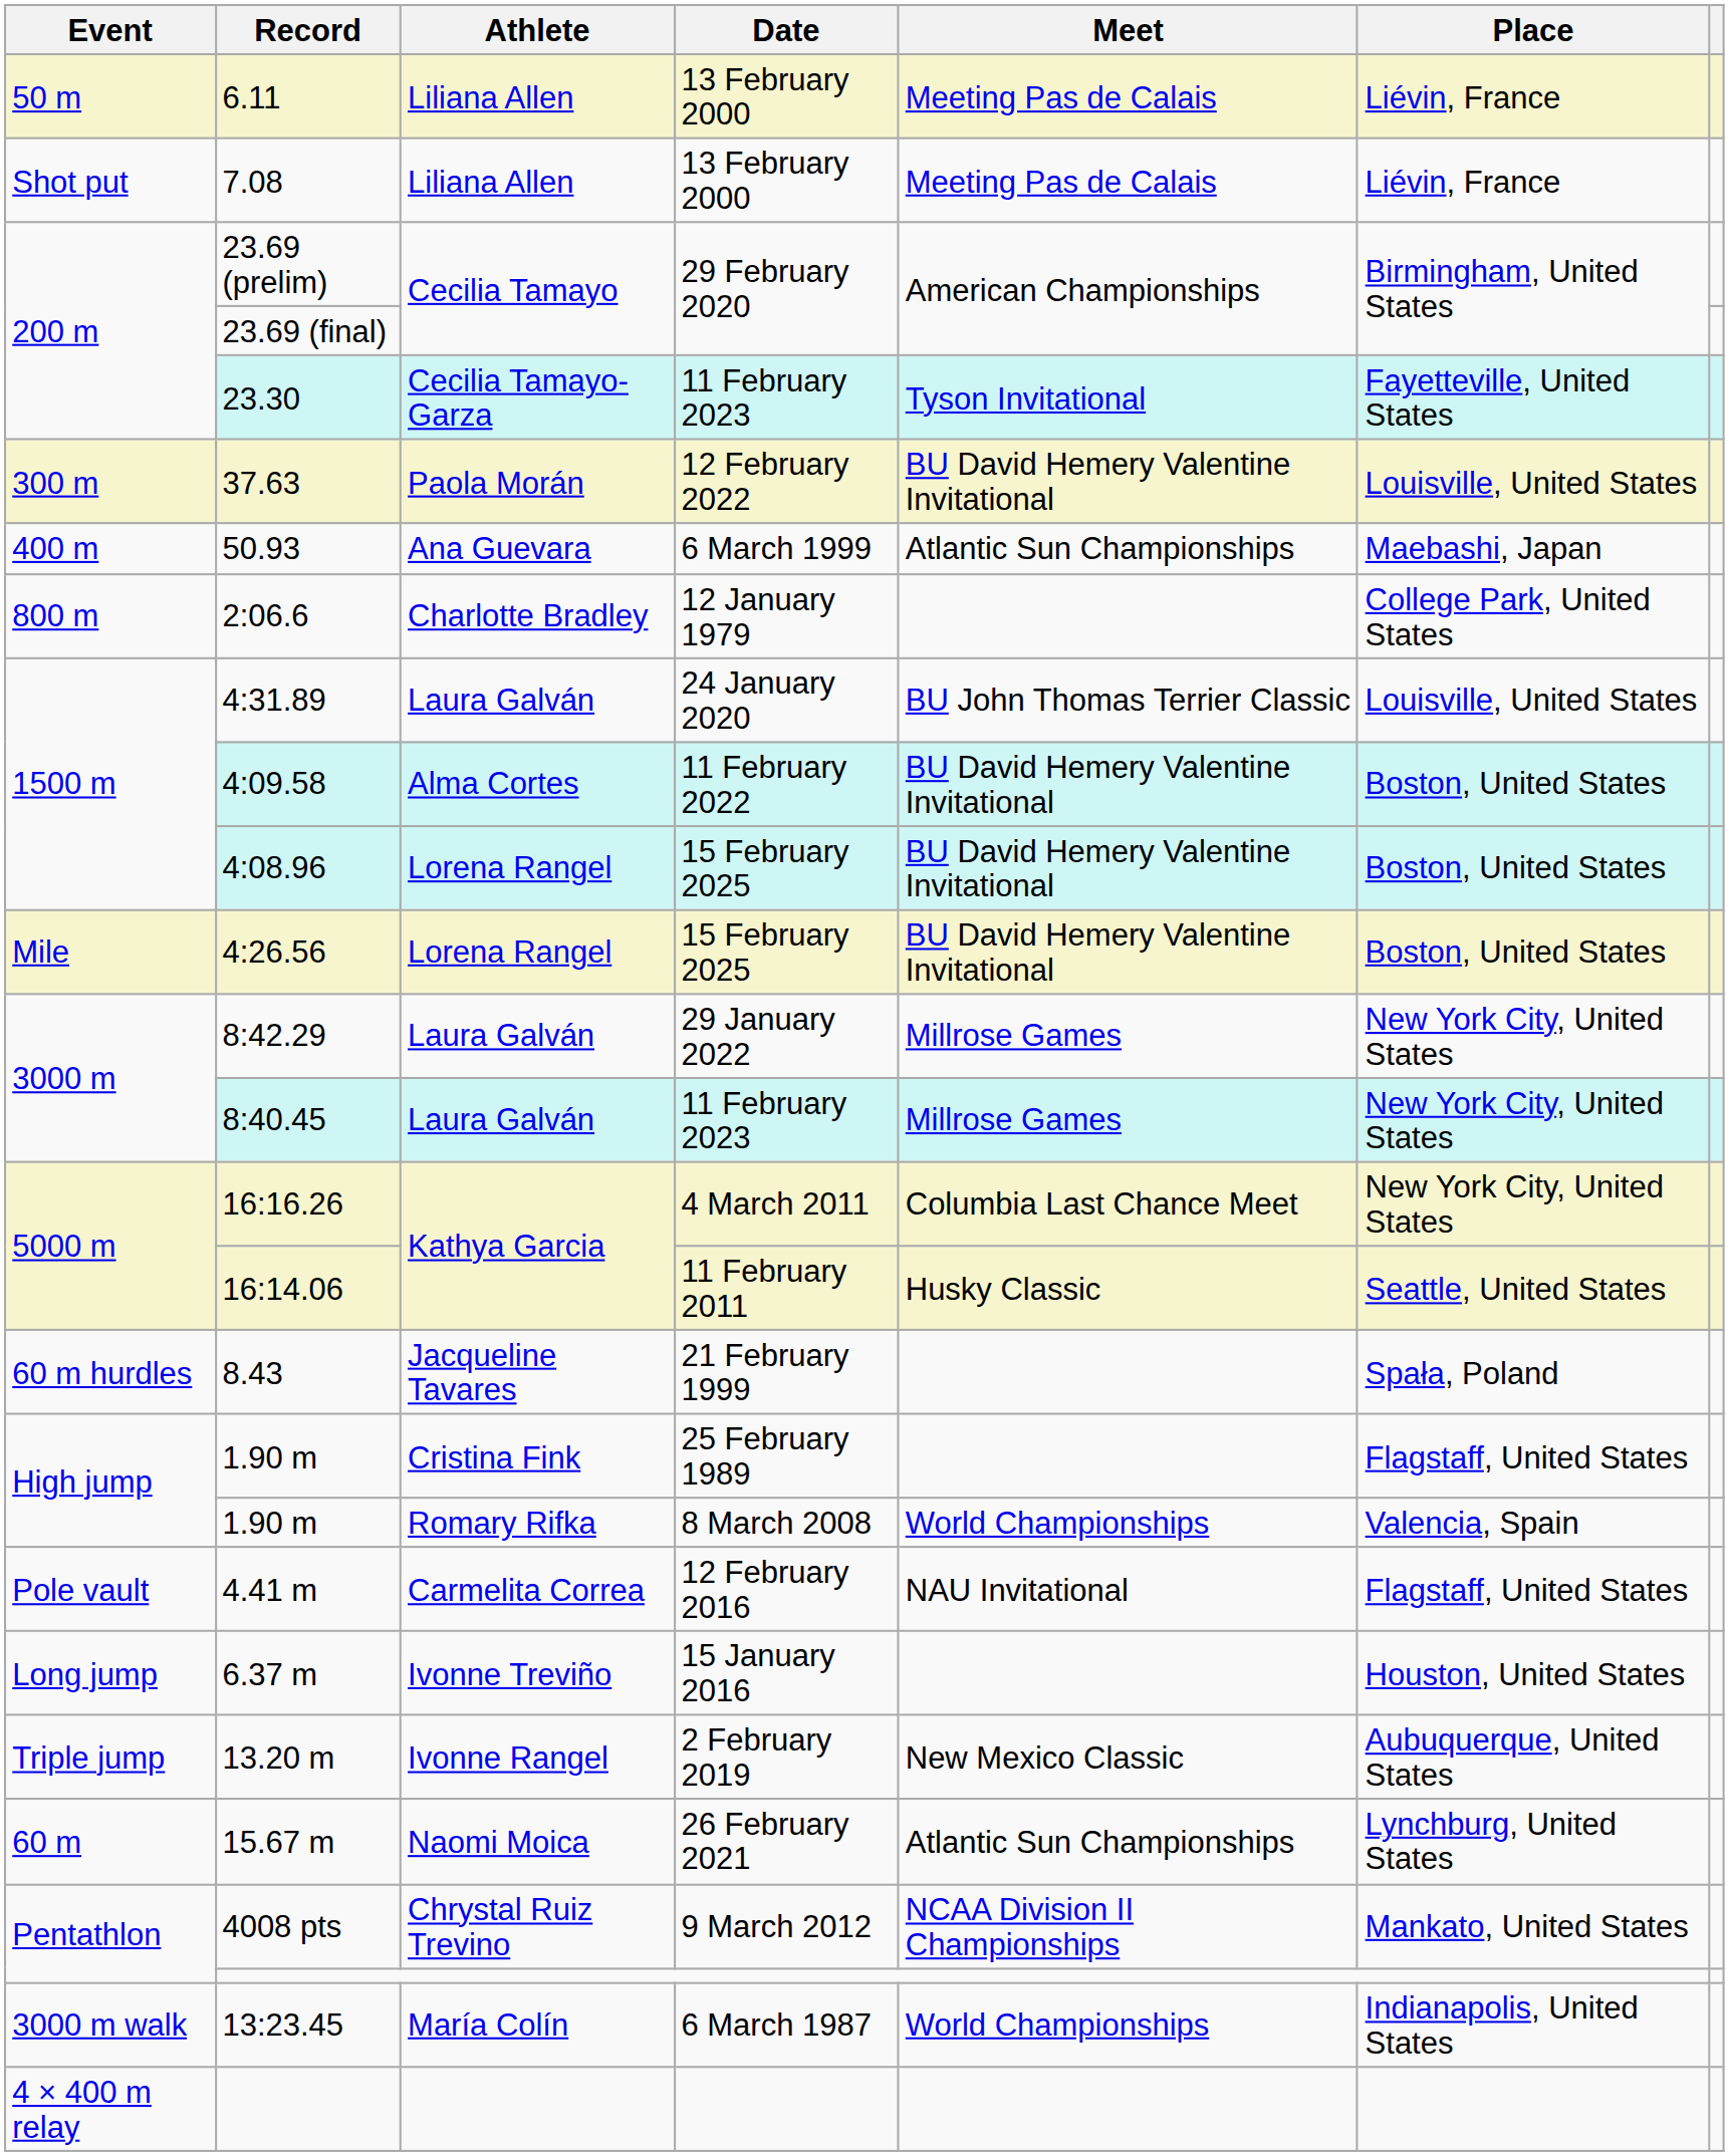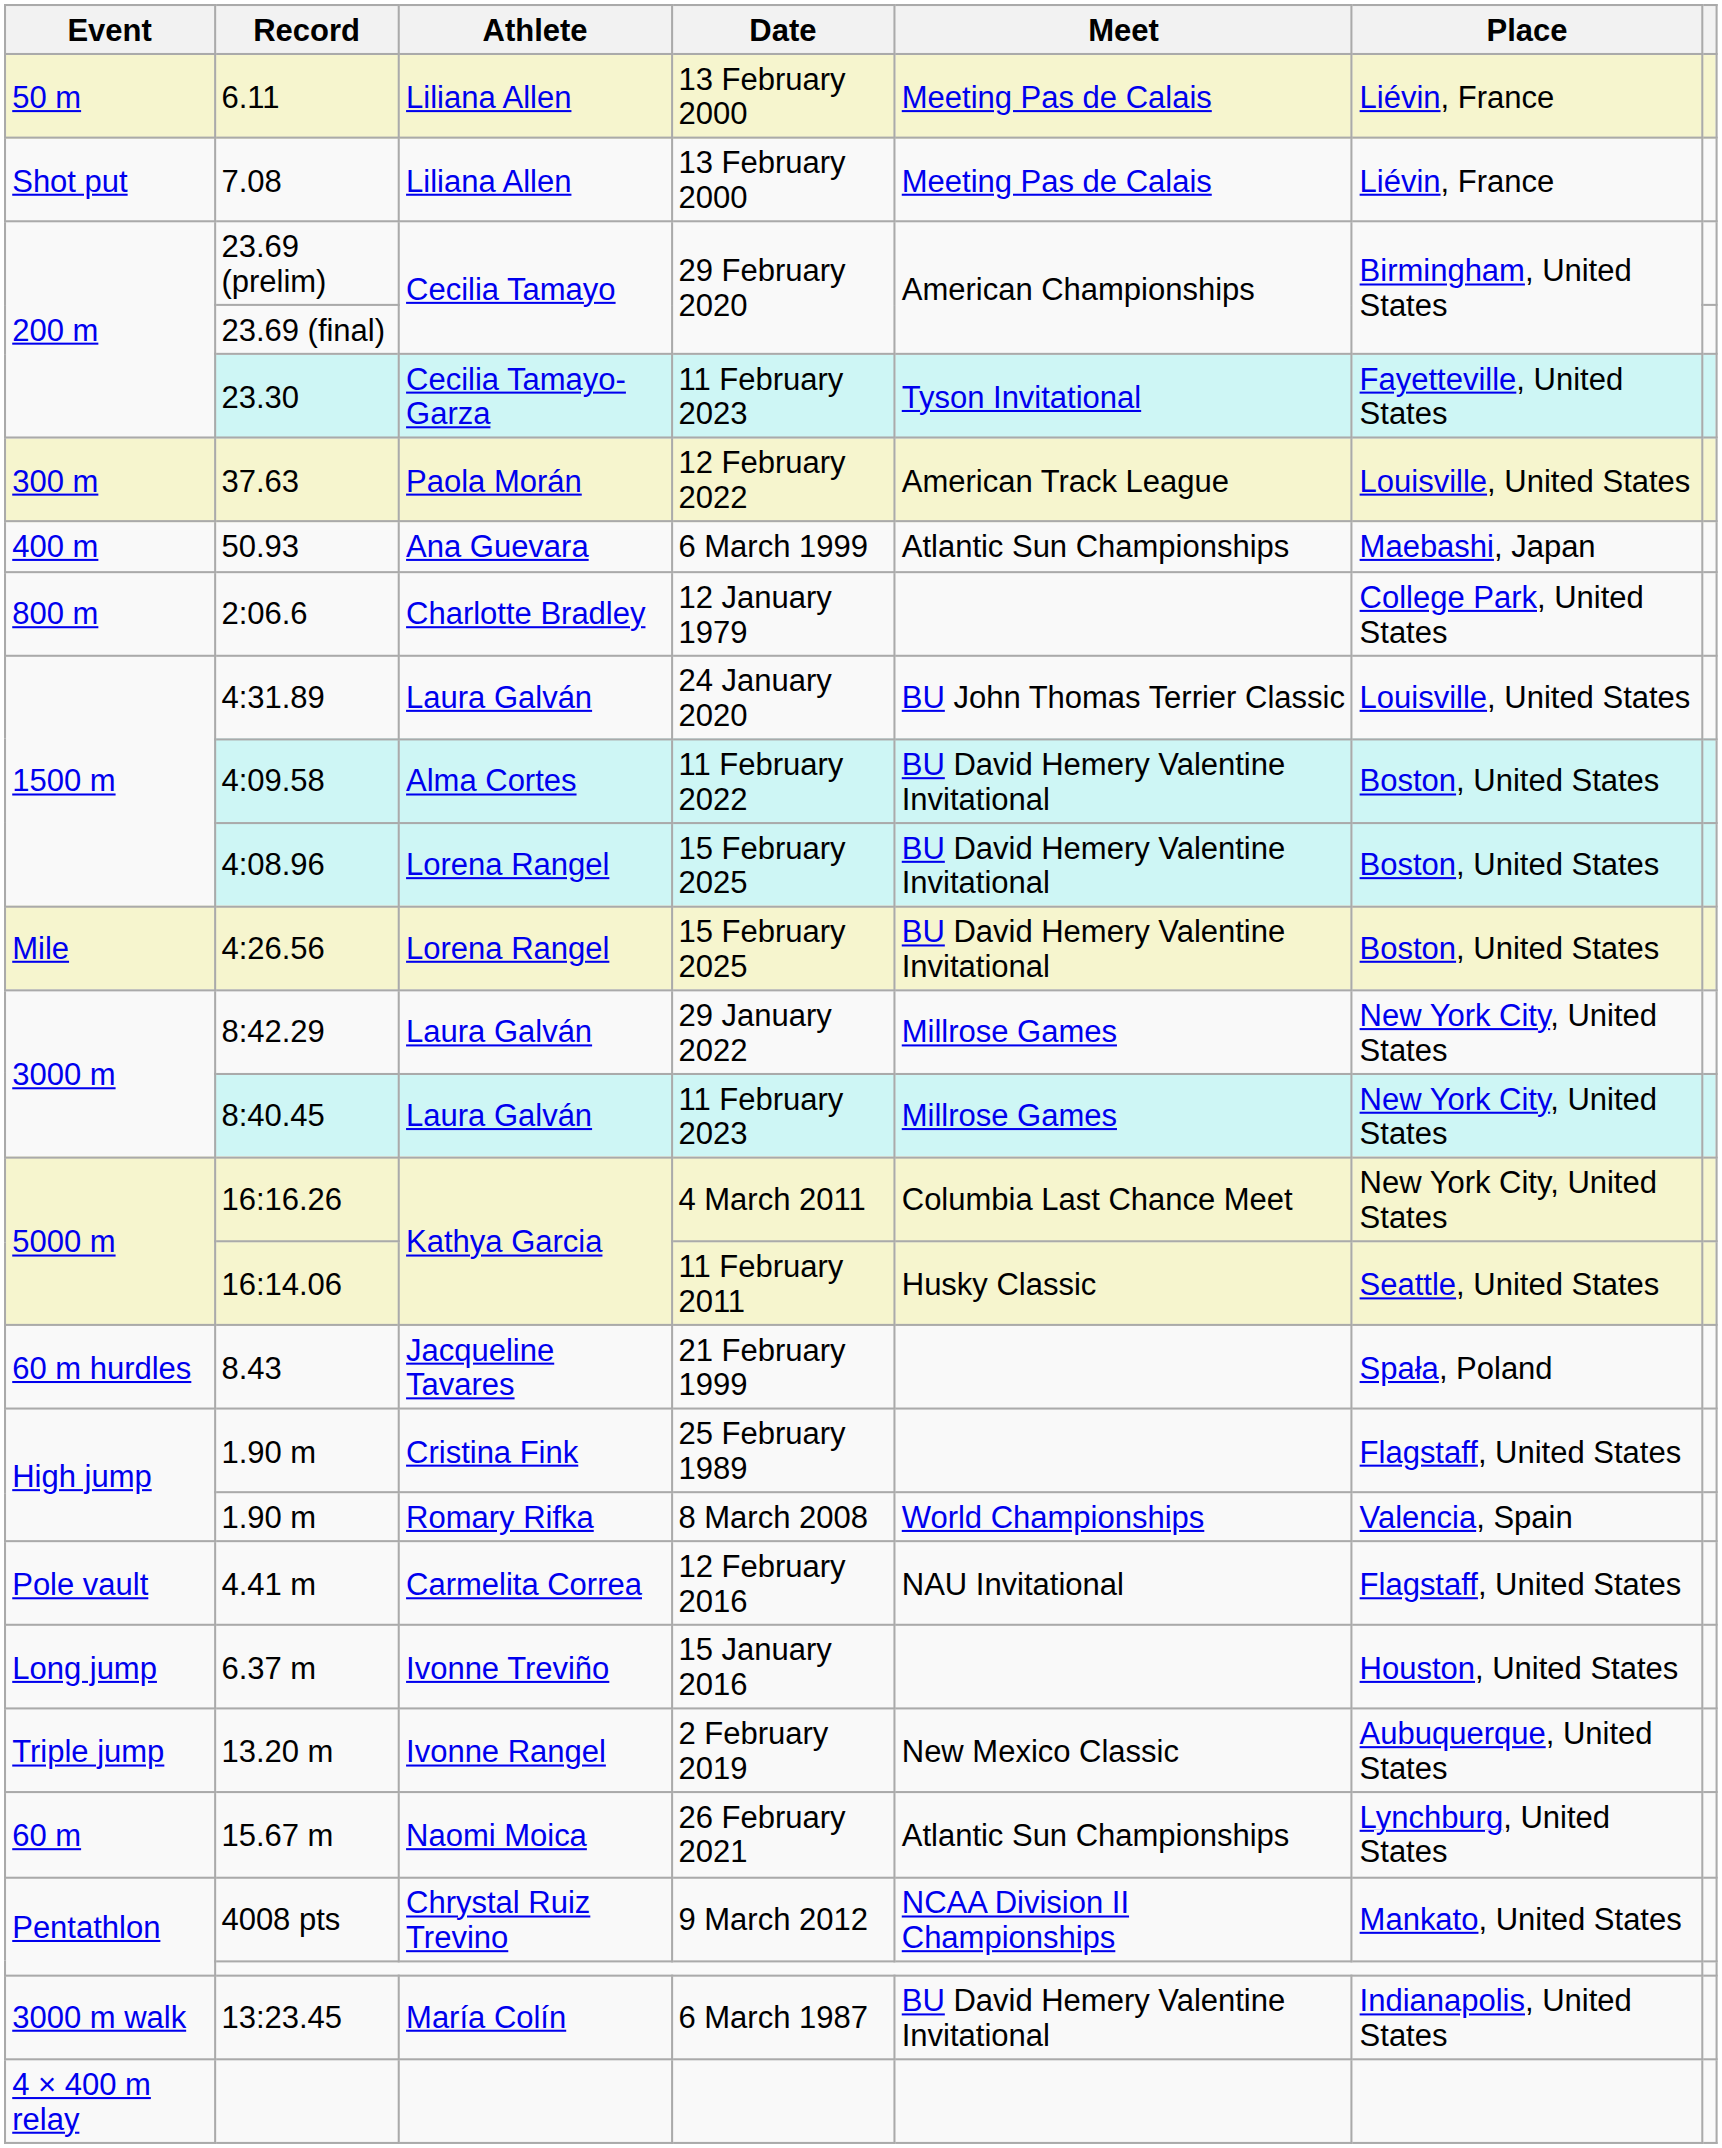 <table class="wikitable" style="font-size:95%; width: 95%;">
 <tr>
 <th>Event</th>
 <th>Record</th>
 <th>Athlete</th>
 <th>Date</th>
 <th>Meet</th>
 <th>Place</th>
 <th></th>
 </tr>
 <tr style="background:#f6F5CE;">
 <td><a href='#'>50 m</a></td>
 <td>6.11</td>
 <td><a href='#'>Liliana Allen</a></td>
 <td>13 February 2000</td>
 <td><a href='#'>Meeting Pas de Calais</a></td>
 <td><a href='#'>Liévin</a>, France</td>
 <td></td>
 </tr>
 <tr>
 <td><a href='#'>Shot put</a></td>
 <td>7.08</td>
 <td><a href='#'>Liliana Allen</a></td>
 <td>13 February 2000</td>
 <td><a href='#'>Meeting Pas de Calais</a></td>
 <td><a href='#'>Liévin</a>, France</td>
 <td></td>
 </tr>
 <tr>
 <td rowspan=3><a href='#'>200 m</a></td>
 <td>23.69 (prelim)</td>
 <td rowspan=2><a href='#'>Cecilia Tamayo</a></td>
 <td rowspan=2>29 February 2020</td>
 <td rowspan=2>American Championships</td>
 <td rowspan=2><a href='#'>Birmingham</a>, United States</td>
 <td></td>
 </tr>
 <tr>
 <td>23.69 (final)</td>
 <td></td>
 </tr>
 <tr style="background:#cef6f5;">
 <td>23.30</td>
 <td><a href='#'>Cecilia Tamayo-Garza</a></td>
 <td>11 February 2023</td>
 <td><a href='#'>Tyson Invitational</a></td>
 <td><a href='#'>Fayetteville</a>, United States</td>
 <td></td>
 </tr>
 <tr style="background:#f6F5CE;">
 <td><a href='#'>300 m</a></td>
 <td>37.63</td>
 <td><a href='#'>Paola Morán</a></td>
 <td>12 February 2022</td>
-<td><a href='#'>BU</a> David Hemery Valentine Invitational</td>
+<td>American Track League</td>
 <td><a href='#'>Louisville</a>, United States</td>
 <td></td>
 </tr>
 <tr>
 <td><a href='#'>400 m</a></td>
 <td>50.93</td>
 <td><a href='#'>Ana Guevara</a></td>
 <td>6 March 1999</td>
 <td>Atlantic Sun Championships</td>
 <td><a href='#'>Maebashi</a>, Japan</td>
 <td></td>
 </tr>
 <tr>
 <td><a href='#'>800 m</a></td>
 <td>2:06.6 </td>
 <td><a href='#'>Charlotte Bradley</a></td>
 <td>12 January 1979</td>
 <td></td>
 <td><a href='#'>College Park</a>, United States</td>
 <td></td>
 </tr>
 <tr>
 <td rowspan=3><a href='#'>1500 m</a></td>
 <td>4:31.89 </td>
 <td><a href='#'>Laura Galván</a></td>
 <td>24 January 2020</td>
 <td><a href='#'>BU</a> John Thomas Terrier Classic</td>
 <td><a href='#'>Louisville</a>, United States</td>
 <td></td>
 </tr>
 <tr style="background:#cef6f5;">
 <td>4:09.58</td>
 <td><a href='#'>Alma Cortes</a></td>
 <td>11 February 2022</td>
 <td><a href='#'>BU</a> David Hemery Valentine Invitational</td>
 <td><a href='#'>Boston</a>, United States</td>
 <td></td>
 </tr>
 <tr style="background:#cef6f5;">
 <td>4:08.96</td>
 <td><a href='#'>Lorena Rangel</a></td>
 <td>15 February 2025</td>
 <td><a href='#'>BU</a> David Hemery Valentine Invitational</td>
 <td><a href='#'>Boston</a>, United States</td>
 <td></td>
 </tr>
 <tr style="background:#f6F5CE;">
 <td><a href='#'>Mile</a></td>
 <td>4:26.56</td>
 <td><a href='#'>Lorena Rangel</a></td>
 <td>15 February 2025</td>
 <td><a href='#'>BU</a> David Hemery Valentine Invitational</td>
 <td><a href='#'>Boston</a>, United States</td>
 <td></td>
 </tr>
 <tr>
 <td rowspan=2><a href='#'>3000 m</a></td>
 <td>8:42.29</td>
 <td><a href='#'>Laura Galván</a></td>
 <td>29 January 2022</td>
 <td><a href='#'>Millrose Games</a></td>
 <td><a href='#'>New York City</a>, United States</td>
 <td></td>
 </tr>
 <tr style="background:#cef6f5;">
 <td>8:40.45</td>
 <td><a href='#'>Laura Galván</a></td>
 <td>11 February 2023</td>
 <td><a href='#'>Millrose Games</a></td>
 <td><a href='#'>New York City</a>, United States</td>
 <td></td>
 </tr>
 <tr style="background:#f6F5CE;">
 <td rowspan=2><a href='#'>5000 m</a></td>
 <td>16:16.26</td>
 <td rowspan=2><a href='#'>Kathya Garcia</a></td>
 <td>4 March 2011</td>
 <td>Columbia Last Chance Meet</td>
 <td>New York City, United States</td>
 <td></td>
 </tr>
 <tr style="background:#f6F5CE;">
 <td>16:14.06 </td>
 <td>11 February 2011</td>
 <td>Husky Classic</td>
 <td><a href='#'>Seattle</a>, United States</td>
 <td></td>
 </tr>
 <tr>
 <td><a href='#'>60 m hurdles</a></td>
 <td>8.43</td>
 <td><a href='#'>Jacqueline Tavares</a></td>
 <td>21 February 1999</td>
 <td></td>
 <td><a href='#'>Spała</a>, Poland</td>
 <td></td>
 </tr>
 <tr>
 <td rowspan=2><a href='#'>High jump</a></td>
 <td>1.90 m </td>
 <td><a href='#'>Cristina Fink</a></td>
 <td>25 February 1989</td>
 <td></td>
 <td><a href='#'>Flagstaff</a>, United States</td>
 <td></td>
 </tr>
 <tr>
 <td>1.90 m</td>
 <td><a href='#'>Romary Rifka</a></td>
 <td>8 March 2008</td>
 <td><a href='#'>World Championships</a></td>
 <td><a href='#'>Valencia</a>, Spain</td>
 <td></td>
 </tr>
 <tr>
 <td><a href='#'>Pole vault</a></td>
 <td>4.41 m  </td>
 <td><a href='#'>Carmelita Correa</a></td>
 <td>12 February 2016</td>
 <td>NAU Invitational</td>
 <td><a href='#'>Flagstaff</a>, United States</td>
 <td></td>
 </tr>
 <tr>
 <td><a href='#'>Long jump</a></td>
 <td>6.37 m</td>
 <td><a href='#'>Ivonne Treviño</a></td>
 <td>15 January 2016</td>
 <td></td>
 <td><a href='#'>Houston</a>, United States</td>
 <td></td>
 </tr>
 <tr>
 <td><a href='#'>Triple jump</a></td>
 <td>13.20 m </td>
 <td><a href='#'>Ivonne Rangel</a></td>
 <td>2 February 2019</td>
 <td>New Mexico Classic</td>
 <td><a href='#'>Aubuquerque</a>, United States</td>
 <td></td>
 </tr>
 <tr>
 <td><a href='#'>60 m</a></td>
 <td>15.67 m</td>
 <td><a href='#'>Naomi Moica</a></td>
 <td>26 February 2021</td>
 <td>Atlantic Sun Championships</td>
 <td><a href='#'>Lynchburg</a>, United States</td>
 <td></td>
 </tr>
 <tr>
 <td rowspan=2><a href='#'>Pentathlon</a></td>
 <td>4008 pts</td>
 <td><a href='#'>Chrystal Ruiz Trevino</a></td>
 <td>9 March 2012</td>
 <td><a href='#'>NCAA Division II Championships</a></td>
 <td><a href='#'>Mankato</a>, United States</td>
 <td></td>
 </tr>
 <tr>
 <td colspan=5></td>
 <td></td>
 </tr>
 <tr>
 <td><a href='#'>3000 m walk</a></td>
 <td>13:23.45</td>
 <td><a href='#'>María Colín</a></td>
 <td>6 March 1987</td>
-<td><a href='#'>World Championships</a></td>
+<td><a href='#'>BU</a> David Hemery Valentine Invitational</td>
 <td><a href='#'>Indianapolis</a>, United States</td>
 <td></td>
 </tr>
 <tr>
 <td><a href='#'>4 × 400 m relay</a></td>
 <td></td>
 <td></td>
 <td></td>
 <td></td>
 <td></td>
 <td></td>
 </tr>
 </table>
